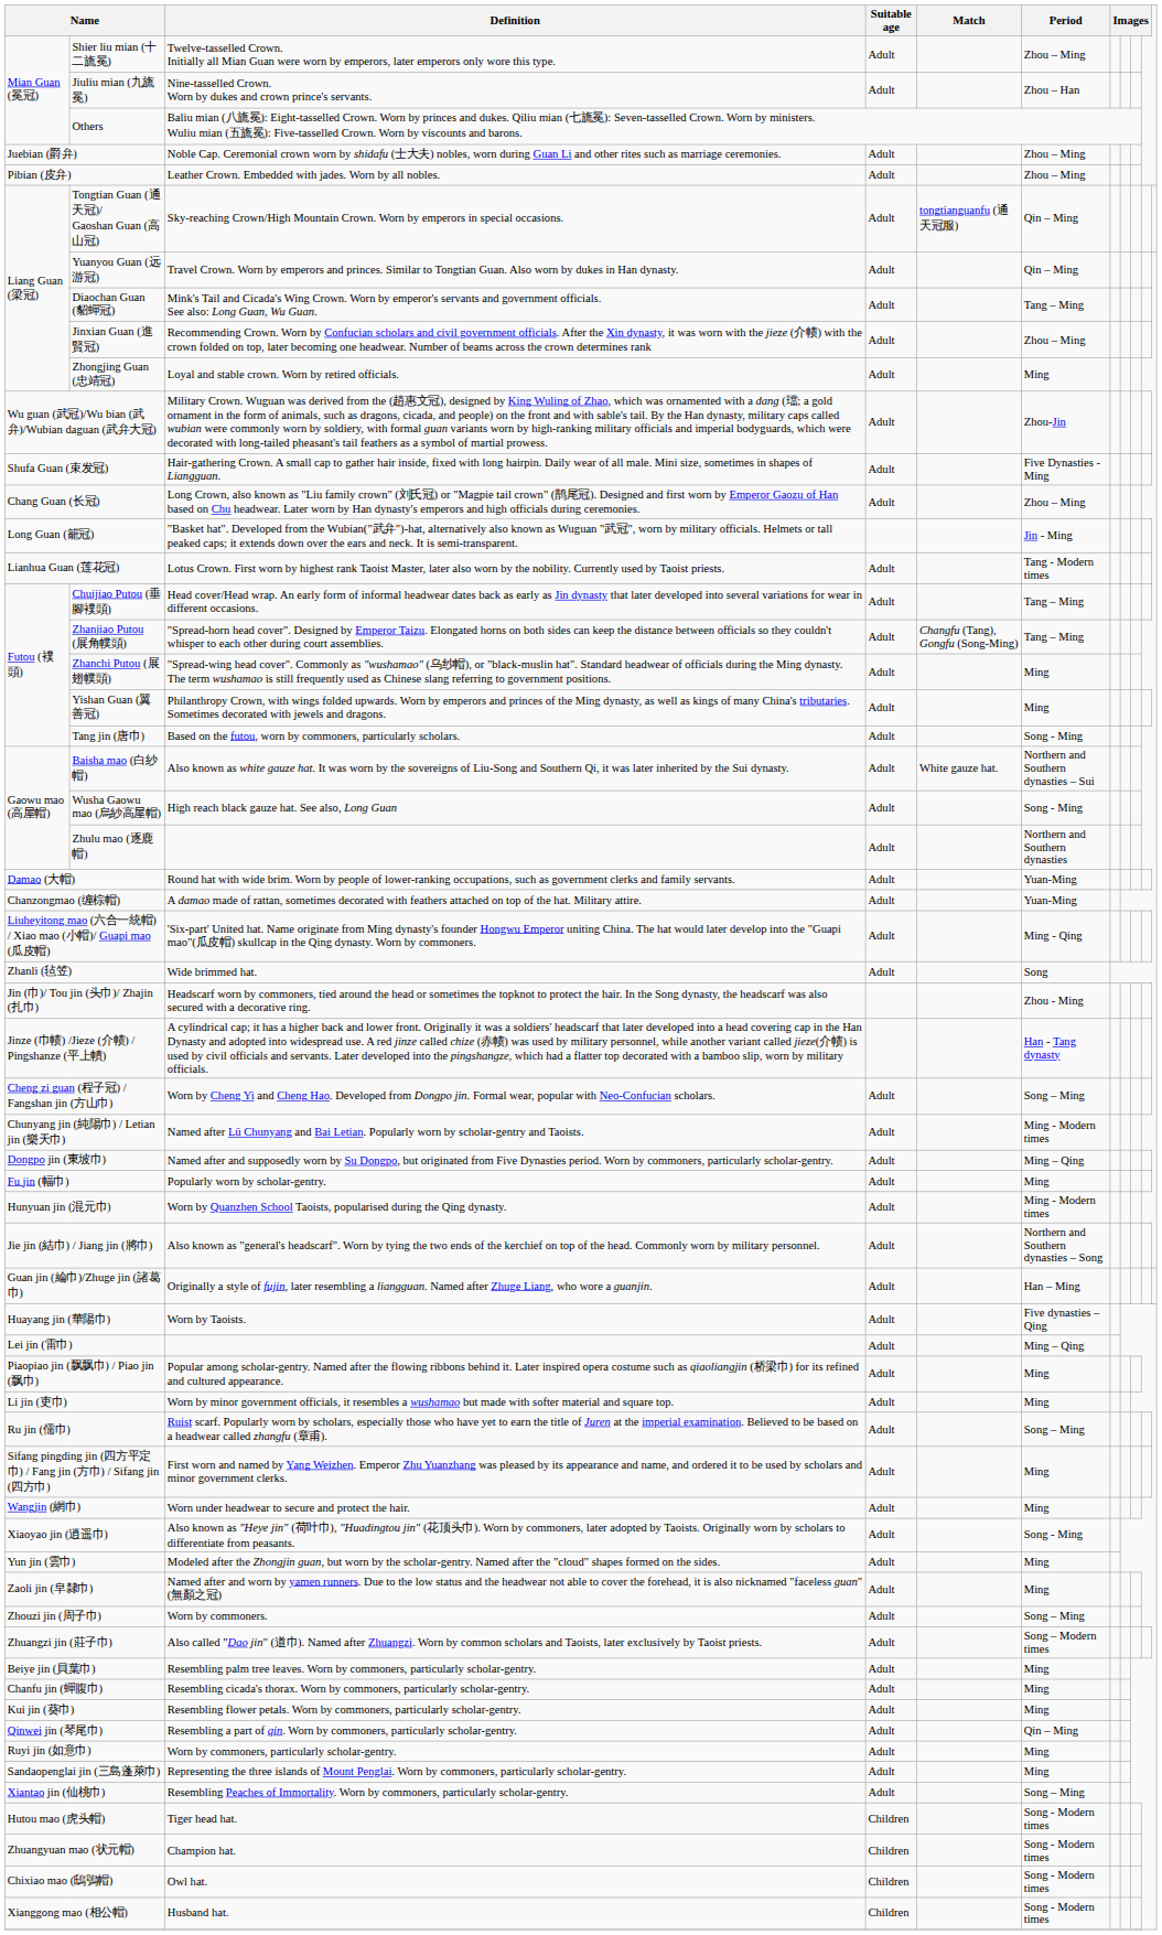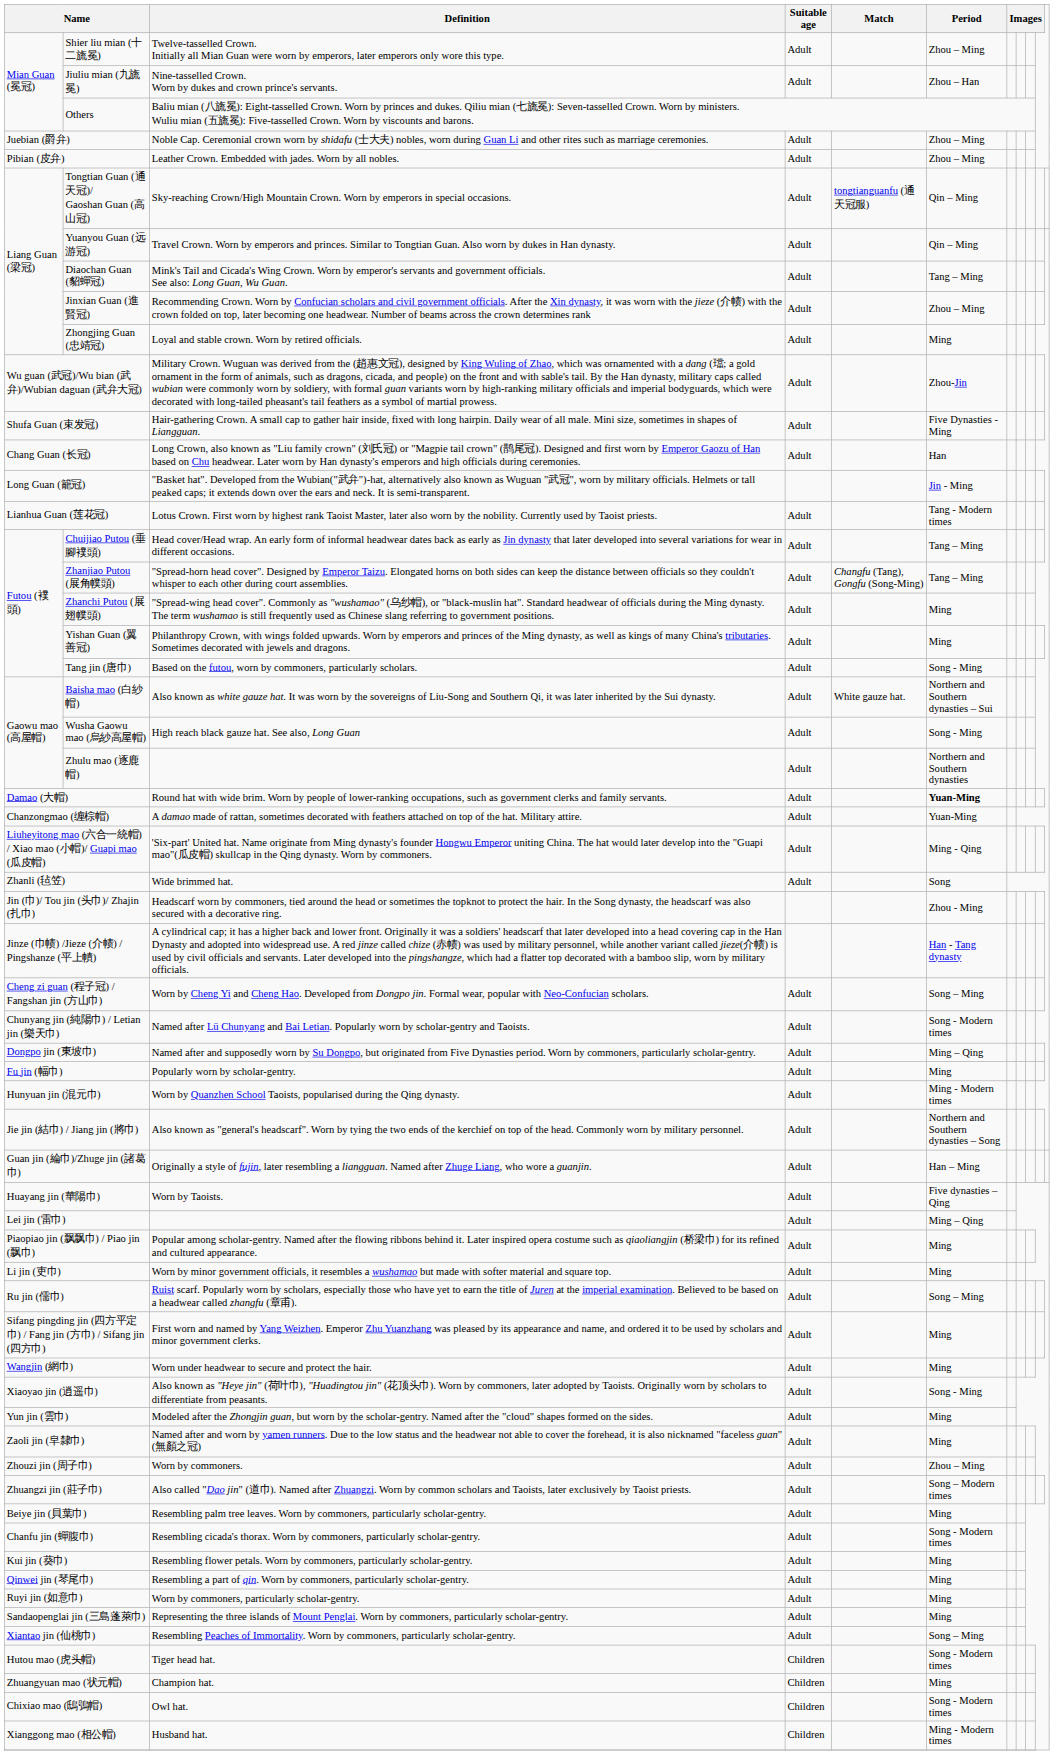 <table class="wikitable mw-collapsible" style="width:100%; font-size: 100%;">
 <tr>
 <th colspan="2">Name</th>
 <th>Definition</th>
 <th>Suitable age</th>
 <th>Match</th>
 <th>Period</th>
 <th colspan="4">Images</th>
 </tr>
 <tr>
 <td rowspan="3"><a href='#'>Mian Guan</a> (冕冠)</td>
 <td>Shier liu mian (十二旒冕)</td>
 <td>Twelve-tasselled Crown.<br>Initially all Mian Guan were worn by emperors, later emperors only wore this type.</td>
 <td>Adult</td>
 <td></td>
 <td>Zhou – Ming</td>
 <td></td>
 <td></td>
 <td></td>
 </tr>
 <tr>
 <td>Jiuliu mian (九旒冕)</td>
 <td>Nine-tasselled Crown.<br>Worn by dukes and crown prince's servants.</td>
 <td>Adult</td>
 <td></td>
 <td>Zhou – Han</td>
 <td></td>
 <td></td>
 <td></td>
 </tr>
 <tr>
 <td>Others</td>
 <td colspan="7">Baliu mian (八旒冕): Eight-tasselled Crown. Worn by princes and dukes. Qiliu mian (七旒冕): Seven-tasselled Crown. Worn by ministers.<br>Wuliu mian (五旒冕): Five-tasselled Crown. Worn by viscounts and barons.</td>
 </tr>
 <tr>
 <td colspan="2">Juebian (爵弁)</td>
 <td>Noble Cap. Ceremonial crown worn by <em>shidafu</em> (士大夫) nobles, worn during <a href='#'>Guan Li</a> and other rites such as marriage ceremonies.</td>
 <td>Adult</td>
 <td></td>
 <td>Zhou – Ming</td>
 <td></td>
 <td></td>
 <td></td>
 </tr>
 <tr>
 <td colspan="2">Pibian (皮弁)</td>
 <td>Leather Crown. Embedded with jades. Worn by all nobles.</td>
 <td>Adult</td>
 <td></td>
 <td>Zhou – Ming</td>
 <td></td>
 <td></td>
 <td></td>
 </tr>
 <tr>
 <td rowspan="5">Liang Guan (梁冠)</td>
 <td>Tongtian Guan (通天冠)/<br>Gaoshan Guan (高山冠)</td>
 <td>Sky-reaching Crown/High Mountain Crown. Worn by emperors in special occasions.</td>
 <td>Adult</td>
 <td><a href='#'>tongtianguanfu</a> (通天冠服)</td>
 <td>Qin – Ming</td>
 <td><br></td>
 <td></td>
 <td></td>
 <td></td>
 <td></td>
 </tr>
 <tr>
 <td>Yuanyou Guan (远游冠)</td>
 <td>Travel Crown. Worn by emperors and princes. Similar to Tongtian Guan. Also worn by dukes in Han dynasty.</td>
 <td>Adult</td>
 <td></td>
 <td>Qin – Ming</td>
 <td></td>
 <td></td>
 <td></td>
 <td></td>
 </tr>
 <tr>
 <td>Diaochan Guan (貂蟬冠)</td>
 <td>Mink's Tail and Cicada's Wing Crown. Worn by emperor's servants and government officials.<br>See also: <em>Long Guan, Wu Guan</em>.</td>
 <td>Adult</td>
 <td></td>
 <td>Tang – Ming</td>
 <td></td>
 <td></td>
 <td></td>
 <td></td>
 </tr>
 <tr>
 <td>Jinxian Guan (進賢冠)</td>
 <td>Recommending Crown. Worn by <a href='#'>Confucian scholars and civil government officials</a>. After the <a href='#'>Xin dynasty</a>, it was worn with the <em>jieze</em> (介帻) with the crown folded on top, later becoming one headwear. Number of beams across the crown determines rank</td>
 <td>Adult</td>
 <td></td>
 <td>Zhou – Ming</td>
 <td></td>
 <td></td>
 <td></td>
 <td></td>
 </tr>
 <tr>
 <td>Zhongjing Guan (忠靖冠)</td>
 <td>Loyal and stable crown. Worn by retired officials.</td>
 <td>Adult</td>
 <td></td>
 <td>Ming</td>
 <td></td>
 <td></td>
 <td></td>
 </tr>
 <tr>
 <td colspan="2">Wu guan (武冠)/Wu bian (武弁)/Wubian daguan (武弁大冠)</td>
 <td>Military Crown. Wuguan was derived from the  (趙惠文冠), designed by <a href='#'>King Wuling of Zhao</a>, which was ornamented with a <em>dang</em> (璫; a gold ornament in the form of animals, such as dragons, cicada, and people) on the front and with sable's tail. By the Han dynasty, military caps called <em>wubian</em> were commonly worn by soldiery, with formal <em>guan</em> variants worn by high-ranking military officials and imperial bodyguards, which were decorated with long-tailed pheasant's tail feathers as a symbol of martial prowess.　</td>
 <td>Adult</td>
 <td></td>
 <td>Zhou-<a href='#'>Jin</a></td>
 <td></td>
 <td></td>
 <td></td>
 <td></td>
 </tr>
 <tr>
 <td colspan="2">Shufa Guan (束发冠)</td>
 <td>Hair-gathering Crown. A small cap to gather hair inside, fixed with long hairpin. Daily wear of all male. Mini size, sometimes in shapes of <em>Liangguan</em>.</td>
 <td>Adult</td>
 <td></td>
 <td>Five Dynasties - Ming</td>
 <td></td>
 <td></td>
 <td></td>
 <td></td>
 </tr>
 <tr>
 <td colspan="2">Chang Guan (长冠)</td>
 <td>Long Crown, also known as "Liu family crown" (刘氏冠) or "Magpie tail crown" (鹊尾冠). Designed and first worn by <a href='#'>Emperor Gaozu of Han</a> based on <a href='#'>Chu</a> headwear. Later worn by Han dynasty's emperors and high officials during ceremonies.</td>
 <td>Adult</td>
 <td></td>
-<td>Zhou – Ming</td>
+<td>Han</td>
 <td></td>
 <td></td>
 <td></td>
 </tr>
 <tr>
 <td colspan="2">Long Guan (籠冠)</td>
 <td>"Basket hat". Developed from the Wubian("武弁")-hat, alternatively also known as Wuguan "武冠", worn by military officials. Helmets or tall peaked caps; it extends down over the ears and neck. It is semi-transparent.</td>
 <td></td>
 <td></td>
 <td><a href='#'>Jin</a> - Ming</td>
 <td></td>
 <td></td>
 <td></td>
 <td></td>
 </tr>
 <tr>
 <td colspan="2">Lianhua Guan (莲花冠)</td>
 <td>Lotus Crown. First worn by highest rank Taoist Master, later also worn by the nobility. Currently used by Taoist priests.</td>
 <td>Adult</td>
 <td></td>
 <td>Tang - Modern times</td>
 <td></td>
 <td></td>
 <td></td>
 <td></td>
 </tr>
 <tr>
 <td rowspan="5"><a href='#'>Futou</a> (襆頭)</td>
 <td><a href='#'>Chuijiao Putou</a> (垂腳襆頭)</td>
 <td>Head cover/Head wrap. An early form of informal headwear dates back as early as <a href='#'>Jin dynasty</a> that later developed into several variations for wear in different occasions.</td>
 <td>Adult</td>
 <td></td>
 <td>Tang – Ming</td>
 <td></td>
 <td></td>
 <td></td>
 <td></td>
 </tr>
 <tr>
 <td><a href='#'>Zhanjiao Putou</a> (展角幞頭)</td>
 <td>"Spread-horn head cover". Designed by <a href='#'>Emperor Taizu</a>. Elongated horns on both sides can keep the distance between officials so they couldn't whisper to each other during court assemblies.</td>
 <td>Adult</td>
 <td><em>Changfu</em> (Tang), <em>Gongfu</em> (Song-Ming)</td>
 <td>Tang – Ming</td>
 <td></td>
 <td></td>
 <td></td>
 </tr>
 <tr>
 <td><a href='#'>Zhanchi Putou</a> (展翅幞頭)</td>
 <td>"Spread-wing head cover". Commonly as <em>"wushamao"</em> (乌纱帽), or "black-muslin hat". Standard headwear of officials during the Ming dynasty. The term <em>wushamao</em> is still frequently used as Chinese slang referring to government positions.</td>
 <td>Adult</td>
 <td></td>
 <td>Ming</td>
 <td></td>
 <td></td>
 <td></td>
 </tr>
 <tr>
 <td>Yishan Guan (翼善冠)</td>
 <td>Philanthropy Crown, with wings folded upwards. Worn by emperors and princes of the Ming dynasty, as well as kings of many China's <a href='#'>tributaries</a>. Sometimes decorated with jewels and dragons.</td>
 <td>Adult</td>
 <td></td>
 <td>Ming</td>
 <td></td>
 <td></td>
 <td></td>
 <td></td>
 </tr>
 <tr>
 <td>Tang jin (唐巾)</td>
 <td>Based on the <a href='#'>futou</a>,  worn by commoners, particularly scholars.</td>
 <td>Adult</td>
 <td></td>
 <td>Song - Ming</td>
 <td></td>
 <td></td>
 <td></td>
 </tr>
 <tr>
 <td rowspan="3">Gaowu mao (高屋帽)</td>
 <td><a href='#'>Baisha mao</a> (白紗帽)</td>
 <td>Also known as <em>white gauze hat.</em> It was worn by the sovereigns of Liu-Song and Southern Qi, it was later inherited by the Sui dynasty.</td>
 <td>Adult</td>
 <td>White gauze hat.</td>
 <td>Northern and Southern dynasties – Sui</td>
 <td></td>
 <td></td>
 <td></td>
 </tr>
 <tr>
 <td>Wusha Gaowu mao (烏紗高屋帽)</td>
 <td>High reach black gauze hat. See also, <em>Long Guan</em></td>
 <td>Adult</td>
 <td></td>
 <td>Song - Ming</td>
 <td></td>
 <td></td>
 <td></td>
 </tr>
 <tr>
 <td>Zhulu mao (逐鹿帽)</td>
 <td></td>
 <td>Adult</td>
 <td></td>
 <td>Northern and Southern dynasties</td>
 <td></td>
 <td></td>
 <td></td>
 </tr>
 <tr>
 <td colspan="2"><a href='#'>Damao</a> (大帽)</td>
 <td>Round hat with wide brim. Worn by people of lower-ranking occupations, such as government clerks and family servants.</td>
 <td>Adult</td>
 <td></td>
-<td>Yuan-Ming</td>
+<td><strong>Yuan-Ming</strong></td>
 <td></td>
 <td></td>
 <td></td>
 <td></td>
 </tr>
 <tr>
 <td colspan="2">Chanzongmao (缠棕帽)</td>
 <td>A <em>damao</em> made of rattan, sometimes decorated with feathers attached on top of the hat. Military attire. </td>
 <td>Adult</td>
 <td></td>
 <td>Yuan-Ming</td>
 <td></td>
 </tr>
 <tr>
 <td colspan="2"><a href='#'>Liuheyitong mao</a> (六合一統帽) / Xiao mao (小帽)/ <a href='#'>Guapi mao</a> (瓜皮帽)</td>
 <td>'Six-part' United hat. Name originate from Ming dynasty's founder <a href='#'>Hongwu Emperor</a> uniting China. The hat would later develop into the "Guapi mao"(瓜皮帽) skullcap in the Qing dynasty. Worn by commoners.</td>
 <td>Adult</td>
 <td></td>
 <td>Ming - Qing</td>
 <td></td>
 <td></td>
 <td></td>
 <td></td>
 </tr>
 <tr>
 <td colspan="2">Zhanli (毡笠)</td>
 <td>Wide brimmed hat.</td>
 <td>Adult</td>
 <td></td>
 <td>Song</td>
 </tr>
 <tr>
 <td colspan="2">Jin (巾)/ Tou jin (头巾)/ Zhajin (扎巾)</td>
 <td>Headscarf worn by commoners, tied around the head or sometimes the topknot to protect the hair. In the Song dynasty, the headscarf was also secured with a decorative ring.</td>
 <td></td>
 <td></td>
 <td>Zhou - Ming</td>
 <td></td>
 <td></td>
 <td></td>
 <td><br></td>
 </tr>
 <tr>
 <td colspan="2">Jinze (巾帻) /Jieze (介帻) / Pingshanze (平上幘)</td>
 <td>A cylindrical cap; it has a higher back and lower front. Originally it was a soldiers' headscarf that later developed into a head covering cap in the Han Dynasty and adopted into widespread use. A red <em>jinze</em> called <em>chize</em> (赤帻) was used by military personnel, while another variant called <em>jieze</em>(介帻) is used by civil officials and servants. Later developed into the <em>pingshangze</em>, which had a flatter top decorated with a bamboo slip, worn by military officials.</td>
 <td></td>
 <td></td>
 <td><a href='#'>Han</a> - <a href='#'>Tang dynasty</a></td>
 <td><br></td>
 <td></td>
 <td></td>
 <td></td>
 </tr>
 <tr>
 <td colspan="2"><a href='#'>Cheng zi guan</a>  (程子冠) / Fangshan jin (方山巾)</td>
 <td>Worn by <a href='#'>Cheng Yi</a> and <a href='#'>Cheng Hao</a>. Developed from <em>Dongpo jin</em>. Formal wear, popular with <a href='#'>Neo-Confucian</a> scholars.</td>
 <td>Adult</td>
 <td></td>
 <td>Song – Ming</td>
 <td></td>
 <td></td>
 <td></td>
 <td></td>
 </tr>
 <tr>
 <td colspan="2">Chunyang jin (純陽巾) / Letian jin (樂天巾)</td>
 <td>Named after <a href='#'>Lü Chunyang</a> and <a href='#'>Bai Letian</a>.   Popularly worn by scholar-gentry and Taoists.</td>
 <td>Adult</td>
 <td></td>
-<td>Ming - Modern times</td>
+<td>Song - Modern times</td>
 <td></td>
 <td></td>
 <td></td>
 </tr>
 <tr>
 <td colspan="2"><a href='#'>Dongpo</a> jin (東坡巾)</td>
 <td>Named after and supposedly worn by <a href='#'>Su Dongpo</a>, but originated from Five Dynasties period. Worn by commoners, particularly scholar-gentry.</td>
 <td>Adult</td>
 <td></td>
 <td>Ming – Qing</td>
 <td></td>
 <td></td>
 <td></td>
 <td></td>
 </tr>
 <tr>
 <td colspan="2"><a href='#'>Fu jin</a> (幅巾)</td>
 <td>Popularly worn by scholar-gentry.</td>
 <td>Adult</td>
 <td></td>
 <td>Ming</td>
 <td></td>
 <td></td>
 <td></td>
 <td></td>
 </tr>
 <tr>
 <td colspan="2">Hunyuan jin (混元巾)</td>
 <td>Worn by <a href='#'>Quanzhen School</a> Taoists, popularised during the Qing dynasty.</td>
 <td>Adult</td>
 <td></td>
 <td>Ming - Modern times</td>
 <td></td>
 <td></td>
 <td></td>
 </tr>
 <tr>
 <td colspan="2">Jie jin (結巾) / Jiang jin (將巾)</td>
 <td>Also known as "general's headscarf". Worn by tying the two ends of the kerchief on top of the head. Commonly worn by military personnel.</td>
 <td>Adult</td>
 <td></td>
 <td>Northern and Southern dynasties – Song</td>
 <td></td>
 <td></td>
 <td></td>
 <td></td>
 </tr>
 <tr>
 <td colspan="2">Guan jin (綸巾)/Zhuge jin (諸葛巾)</td>
 <td>Originally a style of <a href='#'><em>fujin</em></a>, later resembling a <em>liangguan</em>. Named after <a href='#'>Zhuge Liang</a>, who wore a <em>guanjin</em>. </td>
 <td>Adult</td>
 <td></td>
 <td>Han – Ming</td>
 <td></td>
 <td></td>
 <td></td>
 <td></td>
 <td></td>
 </tr>
 <tr>
 <td colspan="2">Huayang jin (華陽巾)</td>
 <td>Worn by Taoists.</td>
 <td>Adult</td>
 <td></td>
 <td>Five dynasties – Qing</td>
 <td></td>
 </tr>
 <tr>
 <td colspan="2">Lei jin (雷巾)</td>
 <td></td>
 <td>Adult</td>
 <td></td>
 <td>Ming – Qing</td>
 <td></td>
 </tr>
 <tr>
 <td colspan="2">Piaopiao jin (飘飘巾) / Piao jin (飘巾)</td>
 <td>Popular among scholar-gentry. Named after the flowing ribbons behind it. Later inspired opera costume such as <em>qiaoliangjin</em> (桥梁巾) for its refined and cultured appearance.</td>
 <td>Adult</td>
 <td></td>
 <td>Ming</td>
 <td></td>
 <td></td>
 <td></td>
 </tr>
 <tr>
 <td colspan="2">Li jin (吏巾)</td>
 <td>Worn by minor government officials, it resembles a <em><a href='#'>wushamao</a></em> but made with softer material and square top.</td>
 <td>Adult</td>
 <td></td>
 <td>Ming</td>
 <td></td>
 <td></td>
 </tr>
 <tr>
 <td colspan="2">Ru jin (儒巾)</td>
 <td><a href='#'>Ruist</a> scarf. Popularly worn by scholars, especially those who have yet to earn the title of <em><a href='#'>Juren</a></em> at the <a href='#'>imperial examination</a>. Believed to be based on a headwear called <em>zhangfu</em> (章甫). </td>
 <td>Adult</td>
 <td></td>
 <td>Song – Ming</td>
 <td></td>
 <td></td>
 <td></td>
 <td></td>
 </tr>
 <tr>
 <td colspan="2">Sifang pingding jin (四方平定巾) / Fang jin (方巾) / Sifang jin (四方巾)</td>
 <td>First worn and named by <a href='#'>Yang Weizhen</a>. Emperor <a href='#'>Zhu Yuanzhang</a> was pleased by its appearance and name, and ordered it to be used by scholars and minor government clerks. </td>
 <td>Adult</td>
 <td></td>
 <td>Ming</td>
 <td></td>
 <td></td>
 <td></td>
 <td><br></td>
 </tr>
 <tr>
 <td colspan="2"><a href='#'>Wangjin</a> (網巾)</td>
 <td>Worn under headwear to secure and protect the hair.</td>
 <td>Adult</td>
 <td></td>
 <td>Ming</td>
 <td></td>
 <td></td>
 <td></td>
 </tr>
 <tr>
 <td colspan="2">Xiaoyao jin (逍遥巾)</td>
 <td>Also known as <em>"Heye jin"</em> (荷叶巾), <em>"Huadingtou jin"</em> (花顶头巾). Worn by commoners, later adopted by Taoists. Originally worn by scholars to differentiate from peasants. </td>
 <td>Adult</td>
 <td></td>
 <td>Song - Ming</td>
 <td></td>
 </tr>
 <tr>
 <td colspan="2">Yun jin (雲巾)</td>
 <td>Modeled after the <em>Zhongjin guan</em>, but worn by the scholar-gentry. Named after the "cloud" shapes formed on the sides.</td>
 <td>Adult</td>
 <td></td>
 <td>Ming</td>
 <td></td>
 </tr>
 <tr>
 <td colspan="2">Zaoli jin (皁隸巾)</td>
 <td>Named after and worn by <a href='#'>yamen runners</a>. Due to the low status and the headwear not able to cover the forehead, it is also nicknamed "faceless <em>guan</em>"(無顏之冠)</td>
 <td>Adult</td>
 <td></td>
 <td>Ming</td>
 <td></td>
 <td></td>
 <td></td>
 </tr>
 <tr>
 <td colspan="2">Zhouzi jin (周子巾)</td>
 <td>Worn by commoners.</td>
 <td>Adult</td>
 <td></td>
-<td>Song – Ming</td>
+<td>Zhou – Ming</td>
 <td></td>
 <td></td>
 <td></td>
 </tr>
 <tr>
 <td colspan="2">Zhuangzi jin (莊子巾)</td>
 <td>Also called "<em><a href='#'>Dao</a> jin</em>" (道巾). Named after <a href='#'>Zhuangzi</a>. Worn by common scholars and Taoists, later exclusively by Taoist priests.</td>
 <td>Adult</td>
 <td></td>
 <td>Song – Modern times</td>
 <td></td>
 <td></td>
 <td></td>
 <td></td>
 </tr>
 <tr>
 <td colspan="2">Beiye jin (貝葉巾)</td>
 <td>Resembling palm tree leaves. Worn by commoners, particularly scholar-gentry.</td>
 <td>Adult</td>
 <td></td>
 <td>Ming</td>
 <td></td>
 <td></td>
 </tr>
 <tr>
 <td colspan="2">Chanfu jin (蟬腹巾)</td>
 <td>Resembling cicada's thorax. Worn by commoners, particularly scholar-gentry.</td>
 <td>Adult</td>
 <td></td>
-<td>Ming</td>
+<td>Song - Modern times</td>
 <td></td>
 <td></td>
 </tr>
 <tr>
 <td colspan="2">Kui jin (葵巾)</td>
 <td>Resembling flower petals. Worn by commoners, particularly scholar-gentry.</td>
 <td>Adult</td>
 <td></td>
 <td>Ming</td>
 <td></td>
 <td></td>
 </tr>
 <tr>
 <td colspan="2"><a href='#'>Qinwei</a> jin (琴尾巾)</td>
 <td>Resembling a part of <a href='#'><em>qin</em></a>. Worn by commoners, particularly scholar-gentry.</td>
 <td>Adult</td>
 <td></td>
-<td>Qin – Ming</td>
+<td>Ming</td>
 <td></td>
 <td></td>
 </tr>
 <tr>
 <td colspan="2">Ruyi jin (如意巾)</td>
 <td>Worn by commoners, particularly scholar-gentry.</td>
 <td>Adult</td>
 <td></td>
 <td>Ming</td>
 <td></td>
 <td><br></td>
 </tr>
 <tr>
 <td colspan="2">Sandaopenglai jin (三島蓬萊巾)</td>
 <td>Representing the three islands of <a href='#'>Mount Penglai</a>. Worn by commoners, particularly scholar-gentry.</td>
 <td>Adult</td>
 <td></td>
 <td>Ming</td>
 <td></td>
 <td></td>
 </tr>
 <tr>
 <td colspan="2"><a href='#'>Xiantao</a> jin (仙桃巾)</td>
 <td>Resembling <a href='#'>Peaches of Immortality</a>. Worn by commoners, particularly scholar-gentry.</td>
 <td>Adult</td>
 <td></td>
 <td>Song – Ming</td>
 <td></td>
 <td></td>
 </tr>
 <tr>
 <td colspan="2">Hutou mao (虎头帽)</td>
 <td>Tiger head hat.</td>
 <td>Children</td>
 <td></td>
 <td>Song - Modern times</td>
 <td></td>
 <td></td>
 <td></td>
 </tr>
 <tr>
 <td colspan="2">Zhuangyuan mao (状元帽)</td>
 <td>Champion hat.</td>
 <td>Children</td>
 <td></td>
-<td>Song - Modern times</td>
+<td>Ming</td>
 <td></td>
 <td></td>
 <td></td>
 </tr>
 <tr>
 <td colspan="2">Chixiao mao (鴟鴞帽)</td>
 <td>Owl hat.</td>
 <td>Children</td>
 <td></td>
 <td>Song - Modern times</td>
 <td></td>
 <td></td>
 <td></td>
 </tr>
 <tr>
 <td colspan="2">Xianggong mao (相公帽)</td>
 <td>Husband hat.</td>
 <td>Children</td>
 <td></td>
-<td>Song - Modern times</td>
+<td>Ming - Modern times</td>
 <td></td>
 <td></td>
 <td></td>
 </tr>
 <tr>
 </tr>
 </table>
